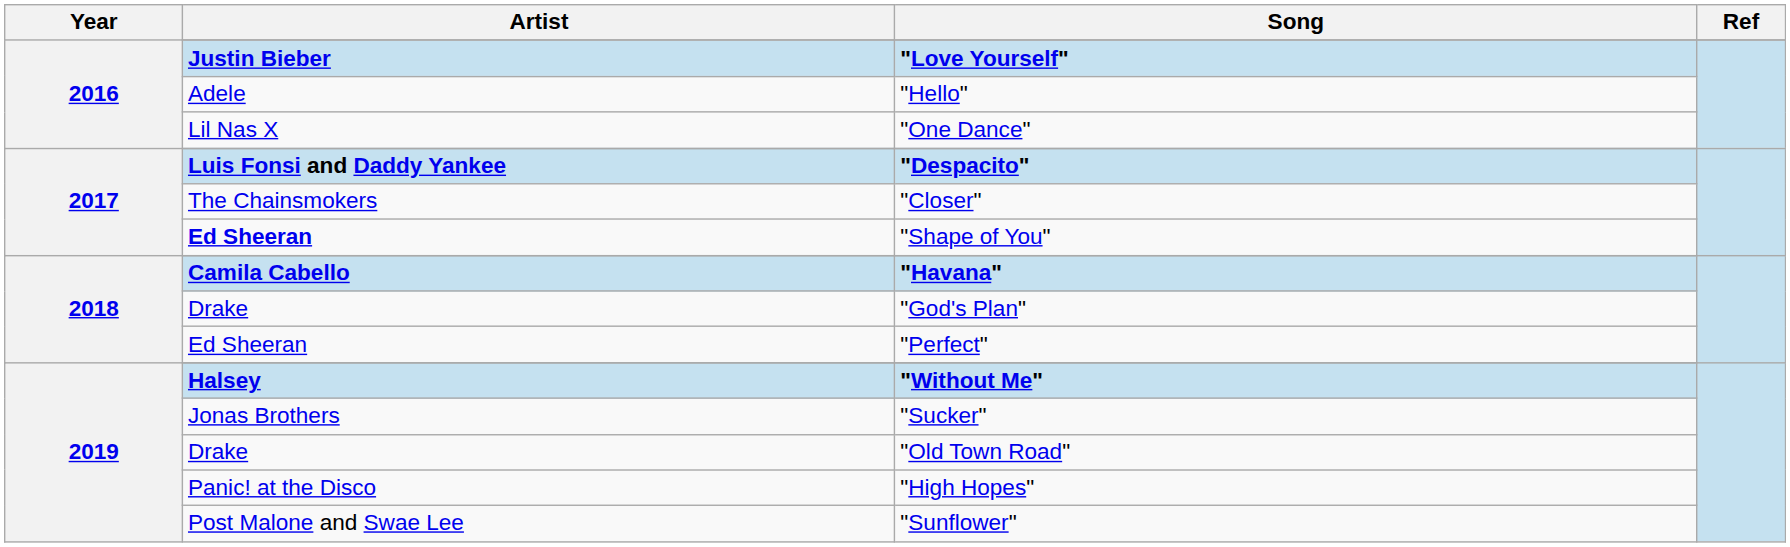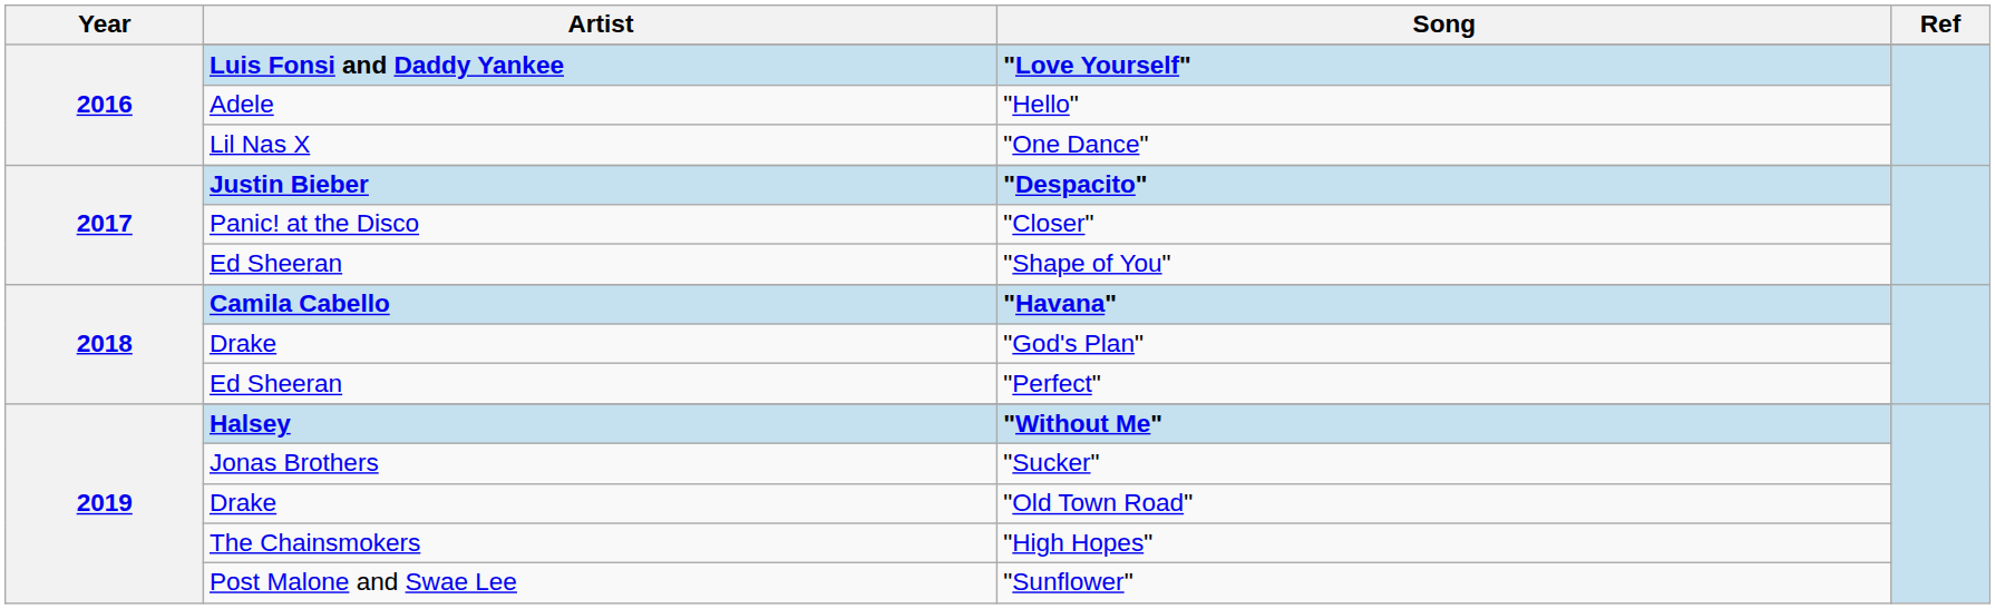 <table class="wikitable" width="100%">
 <tr>
 <th width="10%">Year</th>
 <th width="40%">Artist</th>
 <th width="45%">Song</th>
 <th width="5%">Ref</th>
 </tr>
 <tr>
 <th rowspan="4" align="center"><a href='#'>2016<br></a></th>
 </tr>
 <tr style="background:#c5e1f0">
-<td><strong><a href='#'>Justin Bieber</a></strong></td>
+<td><strong><a href='#'>Luis Fonsi</a> and <a href='#'>Daddy Yankee</a> </strong></td>
 <td><strong>"<a href='#'>Love Yourself</a>"</strong></td>
 <td rowspan="4" align="center"></td>
 </tr>
 <tr>
 <td><a href='#'>Adele</a></td>
 <td>"<a href='#'>Hello</a>"</td>
 </tr>
 <tr>
 <td><a href='#'>Lil Nas X</a> </td>
 <td>"<a href='#'>One Dance</a>"</td>
 </tr>
 <tr>
 <th rowspan="4" align="center"><a href='#'>2017<br></a></th>
 </tr>
 <tr style="background:#c5e1f0">
-<td><strong><a href='#'>Luis Fonsi</a> and <a href='#'>Daddy Yankee</a> </strong></td>
+<td><strong><a href='#'>Justin Bieber</a></strong></td>
 <td><strong>"<a href='#'>Despacito</a>"</strong></td>
 <td rowspan="4" align="center"></td>
 </tr>
 <tr>
-<td><a href='#'>The Chainsmokers</a> </td>
+<td><a href='#'>Panic! at the Disco</a></td>
 <td>"<a href='#'>Closer</a>"</td>
 </tr>
 <tr>
-<td><strong><a href='#'>Ed Sheeran</a></strong></td>
+<td><a href='#'>Ed Sheeran</a></td>
 <td>"<a href='#'>Shape of You</a>"</td>
 </tr>
 <tr>
 <th rowspan="4" align="center"><a href='#'>2018<br></a></th>
 </tr>
 <tr style="background:#c5e1f0">
 <td><strong><a href='#'>Camila Cabello</a> </strong></td>
 <td><strong>"<a href='#'>Havana</a>"</strong></td>
 <td rowspan="4" align="center"></td>
 </tr>
 <tr>
 <td><a href='#'>Drake</a></td>
 <td>"<a href='#'>God's Plan</a>"</td>
 </tr>
 <tr>
 <td><a href='#'>Ed Sheeran</a></td>
 <td>"<a href='#'>Perfect</a>"</td>
 </tr>
 <tr>
 <th rowspan="6" align="center"><a href='#'>2019<br></a></th>
 </tr>
 <tr style="background:#c5e1f0">
 <td><strong><a href='#'>Halsey</a></strong></td>
 <td><strong>"<a href='#'>Without Me</a>"</strong></td>
 <td rowspan="6" align="center"></td>
 </tr>
 <tr>
 <td><a href='#'>Jonas Brothers</a></td>
 <td>"<a href='#'>Sucker</a>"</td>
 </tr>
 <tr>
 <td><a href='#'>Drake</a> </td>
 <td>"<a href='#'>Old Town Road</a>"</td>
 </tr>
 <tr>
-<td><a href='#'>Panic! at the Disco</a></td>
+<td><a href='#'>The Chainsmokers</a> </td>
 <td>"<a href='#'>High Hopes</a>"</td>
 </tr>
 <tr>
 <td><a href='#'>Post Malone</a> and <a href='#'>Swae Lee</a></td>
 <td>"<a href='#'>Sunflower</a>"</td>
 </tr>
 </table>
